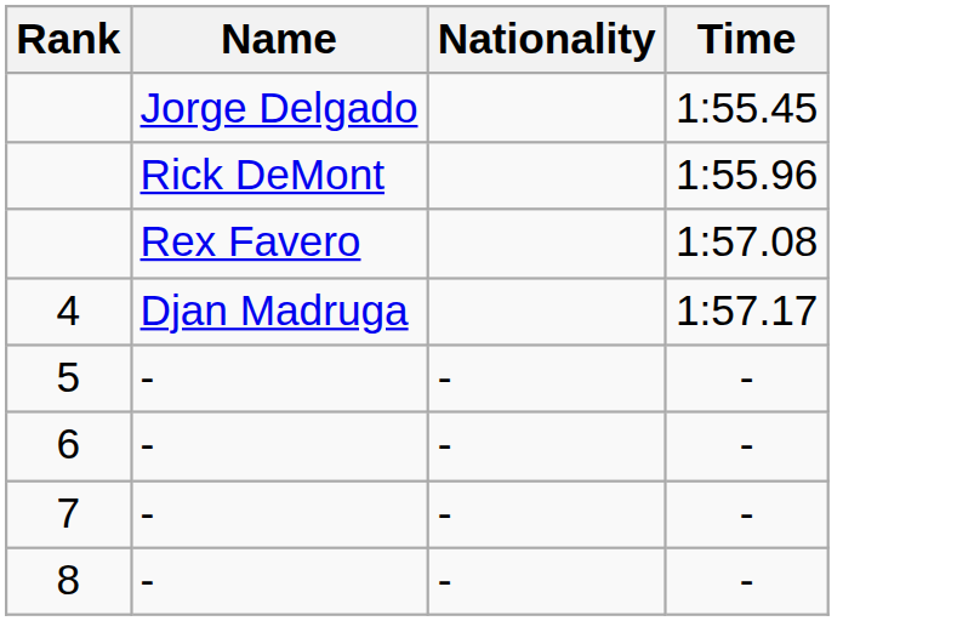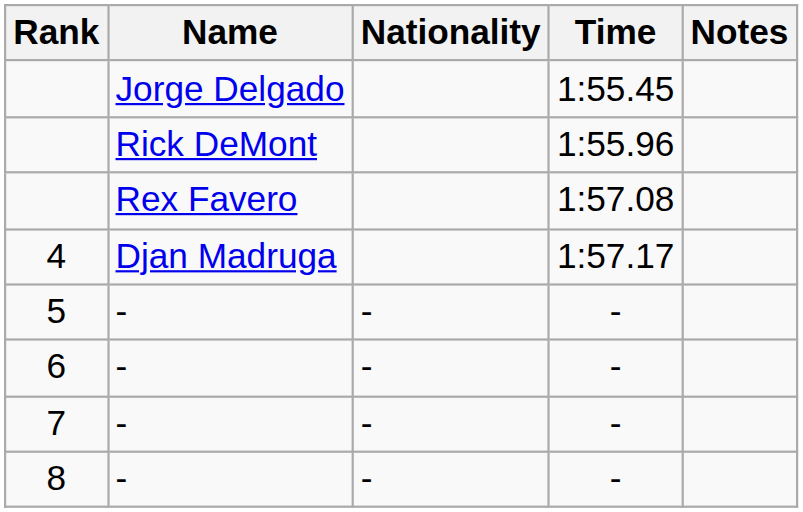 <table class="wikitable sortable" style="text-align:center">
 <tr>
 <th>Rank</th>
 <th>Name</th>
 <th>Nationality</th>
 <th>Time</th>
+<th>Notes</th>
 </tr>
 <tr>
 <td></td>
 <td align=left><a href='#'>Jorge Delgado</a></td>
 <td align=left></td>
 <td>1:55.45</td>
+<td></td>
 </tr>
 <tr>
 <td></td>
 <td align=left><a href='#'>Rick DeMont</a></td>
 <td align=left></td>
 <td>1:55.96</td>
+<td></td>
 </tr>
 <tr>
 <td></td>
 <td align=left><a href='#'>Rex Favero</a></td>
 <td align=left></td>
 <td>1:57.08</td>
+<td></td>
 </tr>
 <tr>
 <td>4</td>
 <td align=left><a href='#'>Djan Madruga</a></td>
 <td align=left></td>
 <td>1:57.17</td>
+<td></td>
 </tr>
 <tr>
 <td>5</td>
 <td align=left>-</td>
 <td align=left>-</td>
 <td>-</td>
+<td></td>
 </tr>
 <tr>
 <td>6</td>
 <td align=left>-</td>
 <td align=left>-</td>
 <td>-</td>
+<td></td>
 </tr>
 <tr>
 <td>7</td>
 <td align=left>-</td>
 <td align=left>-</td>
 <td>-</td>
+<td></td>
 </tr>
 <tr>
 <td>8</td>
 <td align=left>-</td>
 <td align=left>-</td>
 <td>-</td>
+<td></td>
 </tr>
 </table>
